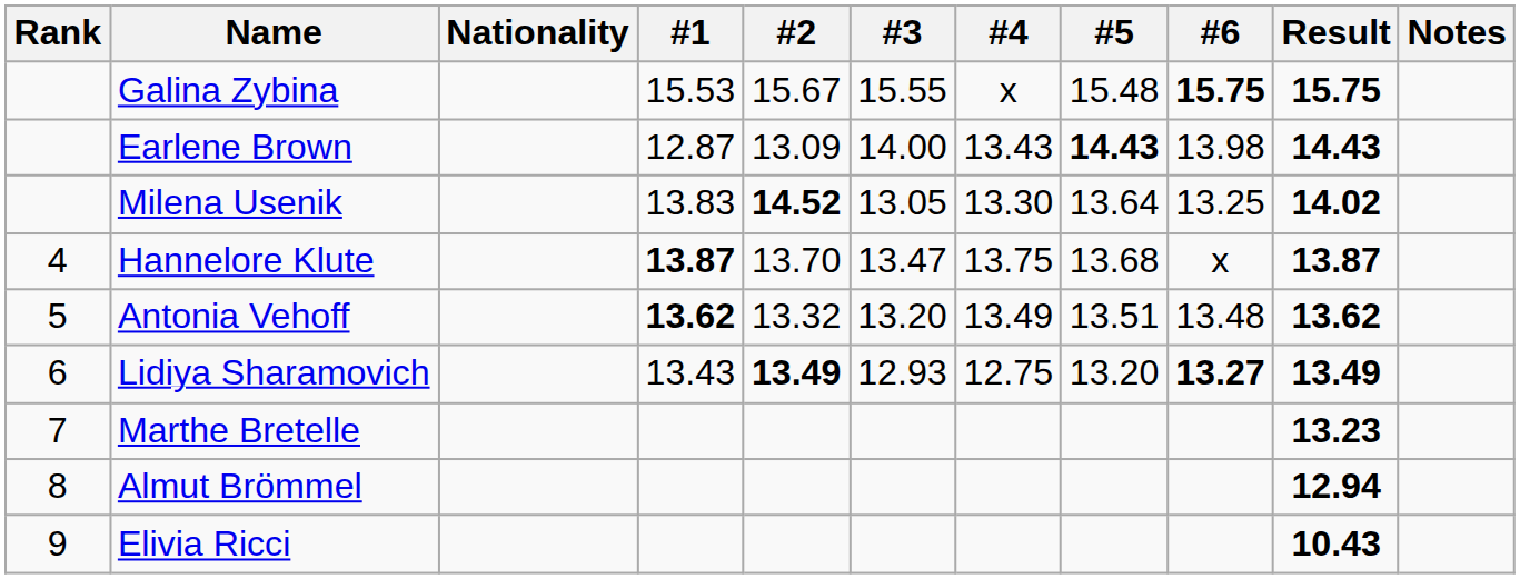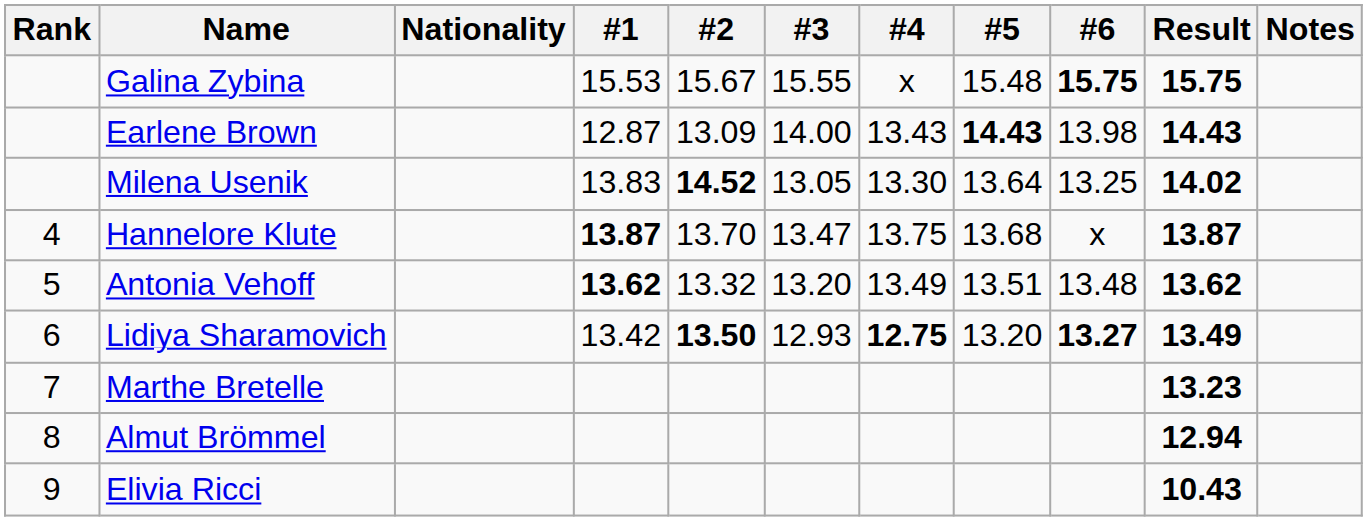 <table class="wikitable sortable" style="text-align:center">
 <tr>
 <th>Rank</th>
 <th>Name</th>
 <th>Nationality</th>
 <th>#1</th>
 <th>#2</th>
 <th>#3</th>
 <th>#4</th>
 <th>#5</th>
 <th>#6</th>
 <th>Result</th>
 <th>Notes</th>
 </tr>
 <tr>
 <td></td>
 <td align=left><a href='#'>Galina Zybina</a></td>
 <td align=left></td>
 <td>15.53</td>
 <td>15.67</td>
 <td>15.55</td>
 <td>x</td>
 <td>15.48</td>
 <td><strong>15.75</strong></td>
 <td><strong>15.75</strong></td>
 <td></td>
 </tr>
 <tr>
 <td></td>
 <td align=left><a href='#'>Earlene Brown</a></td>
 <td align=left></td>
 <td>12.87</td>
 <td>13.09</td>
 <td>14.00</td>
 <td>13.43</td>
 <td><strong>14.43</strong></td>
 <td>13.98</td>
 <td><strong>14.43</strong></td>
 <td></td>
 </tr>
 <tr>
 <td></td>
 <td align=left><a href='#'>Milena Usenik</a></td>
 <td align=left></td>
 <td>13.83</td>
 <td><strong>14.52</strong></td>
 <td>13.05</td>
 <td>13.30</td>
 <td>13.64</td>
 <td>13.25</td>
 <td><strong>14.02</strong></td>
 <td></td>
 </tr>
 <tr>
 <td>4</td>
 <td align=left><a href='#'>Hannelore Klute</a></td>
 <td align=left></td>
 <td><strong>13.87</strong></td>
 <td>13.70</td>
 <td>13.47</td>
 <td>13.75</td>
 <td>13.68</td>
 <td>x</td>
 <td><strong>13.87</strong></td>
 <td></td>
 </tr>
 <tr>
 <td>5</td>
 <td align=left><a href='#'>Antonia Vehoff</a></td>
 <td align=left></td>
 <td><strong>13.62</strong></td>
 <td>13.32</td>
 <td>13.20</td>
 <td>13.49</td>
 <td>13.51</td>
 <td>13.48</td>
 <td><strong>13.62</strong></td>
 <td></td>
 </tr>
 <tr>
 <td>6</td>
 <td align=left><a href='#'>Lidiya Sharamovich</a></td>
 <td align=left></td>
-<td>13.43</td>
-<td><strong>13.49</strong></td>
+<td>13.42</td>
+<td><strong>13.50</strong></td>
 <td>12.93</td>
-<td>12.75</td>
+<td><strong>12.75</strong></td>
 <td>13.20</td>
 <td><strong>13.27</strong></td>
 <td><strong>13.49</strong></td>
 <td></td>
 </tr>
 <tr>
 <td>7</td>
 <td align=left><a href='#'>Marthe Bretelle</a></td>
 <td align=left></td>
 <td></td>
 <td></td>
 <td></td>
 <td></td>
 <td></td>
 <td></td>
 <td><strong>13.23</strong></td>
 <td></td>
 </tr>
 <tr>
 <td>8</td>
 <td align=left><a href='#'>Almut Brömmel</a></td>
 <td align=left></td>
 <td></td>
 <td></td>
 <td></td>
 <td></td>
 <td></td>
 <td></td>
 <td><strong>12.94</strong></td>
 <td></td>
 </tr>
 <tr>
 <td>9</td>
 <td align=left><a href='#'>Elivia Ricci</a></td>
 <td align=left></td>
 <td></td>
 <td></td>
 <td></td>
 <td></td>
 <td></td>
 <td></td>
 <td><strong>10.43</strong></td>
 <td></td>
 </tr>
 </table>
